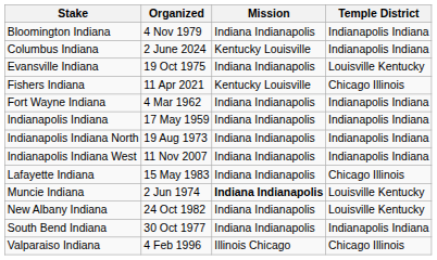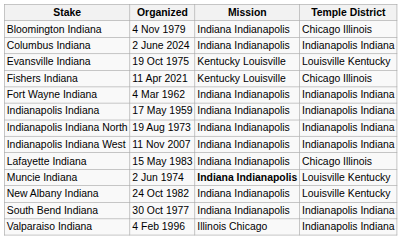 <table class="wikitable sortable">
 <tr>
 <th>Stake</th>
 <th data-sort-type=date>Organized</th>
 <th>Mission</th>
 <th>Temple District</th>
 </tr>
 <tr>
 <td>Bloomington Indiana</td>
 <td>4 Nov 1979</td>
 <td>Indiana Indianapolis</td>
-<td>Indianapolis Indiana</td>
+<td>Chicago Illinois</td>
 </tr>
 <tr>
 <td>Columbus Indiana</td>
 <td>2 June 2024</td>
-<td>Kentucky Louisville</td>
+<td>Indiana Indianapolis</td>
 <td>Indianapolis Indiana</td>
 </tr>
 <tr>
 <td>Evansville Indiana</td>
 <td>19 Oct 1975</td>
-<td>Indiana Indianapolis</td>
+<td>Kentucky Louisville</td>
 <td>Louisville Kentucky</td>
 </tr>
 <tr>
 <td>Fishers Indiana</td>
 <td>11 Apr 2021</td>
 <td>Kentucky Louisville</td>
 <td>Chicago Illinois</td>
 </tr>
 <tr>
 <td>Fort Wayne Indiana</td>
 <td>4 Mar 1962</td>
 <td>Indiana Indianapolis</td>
 <td>Indianapolis Indiana</td>
 </tr>
 <tr>
 <td>Indianapolis Indiana</td>
 <td>17 May 1959</td>
 <td>Indiana Indianapolis</td>
 <td>Indianapolis Indiana</td>
 </tr>
 <tr>
 <td>Indianapolis Indiana North</td>
 <td>19 Aug 1973</td>
 <td>Indiana Indianapolis</td>
 <td>Indianapolis Indiana</td>
 </tr>
 <tr>
 <td>Indianapolis Indiana West</td>
 <td>11 Nov 2007</td>
 <td>Indiana Indianapolis</td>
 <td>Indianapolis Indiana</td>
 </tr>
 <tr>
 <td>Lafayette Indiana</td>
 <td>15 May 1983</td>
 <td>Indiana Indianapolis</td>
 <td>Chicago Illinois</td>
 </tr>
 <tr>
 <td>Muncie Indiana</td>
 <td>2 Jun 1974</td>
 <td><strong>Indiana Indianapolis</strong></td>
 <td>Louisville Kentucky</td>
 </tr>
 <tr>
 <td>New Albany Indiana</td>
 <td>24 Oct 1982</td>
 <td>Indiana Indianapolis</td>
 <td>Louisville Kentucky</td>
 </tr>
 <tr>
 <td>South Bend Indiana</td>
 <td>30 Oct 1977</td>
 <td>Indiana Indianapolis</td>
 <td>Indianapolis Indiana</td>
 </tr>
 <tr>
 <td>Valparaiso Indiana</td>
 <td>4 Feb 1996</td>
 <td>Illinois Chicago</td>
-<td>Chicago Illinois</td>
+<td>Indianapolis Indiana</td>
 </tr>
 </table>
